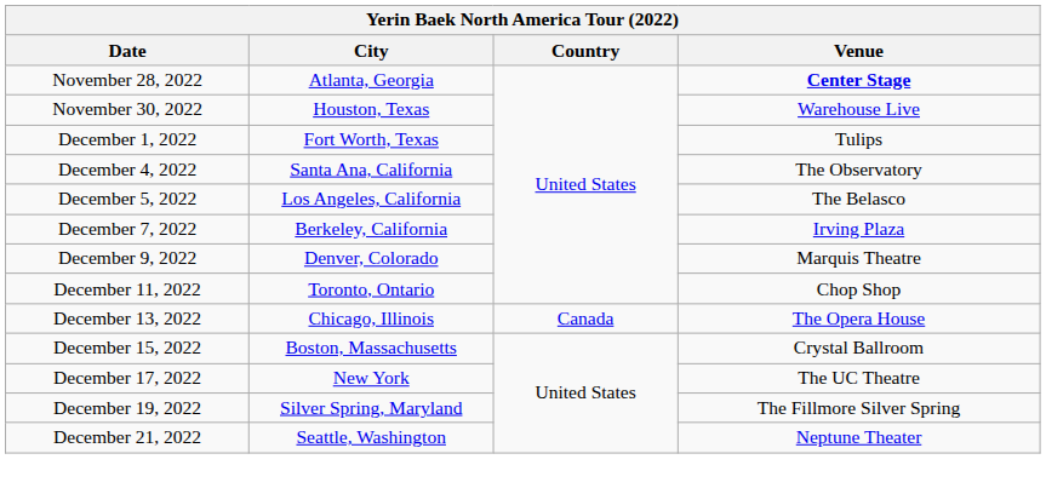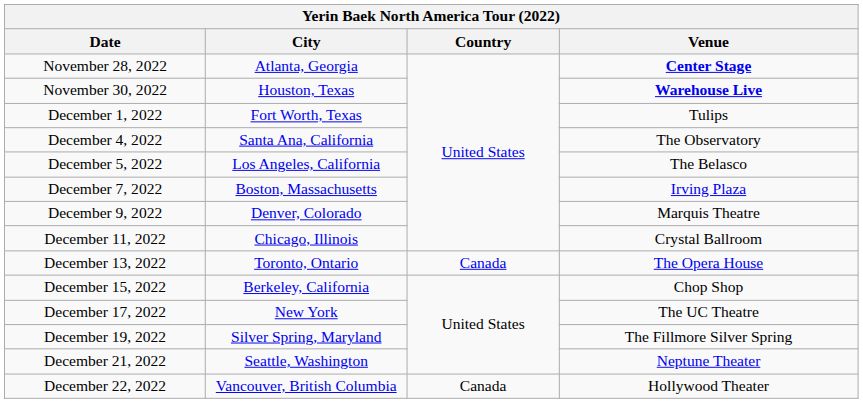 <table class="wikitable" style="text-align:center;">
 <tr>
 <th colspan="4">Yerin Baek North America Tour (2022)</th>
 </tr>
 <tr>
 <th width="200">Date</th>
 <th width="200">City</th>
 <th width="150">Country</th>
 <th width="300">Venue</th>
 </tr>
 <tr>
 <td>November 28, 2022</td>
 <td><a href='#'>Atlanta, Georgia</a></td>
 <td rowspan="8"><a href='#'>United States</a></td>
 <td><strong><a href='#'>Center Stage</a></strong></td>
 </tr>
 <tr>
 <td>November 30, 2022</td>
 <td><a href='#'>Houston, Texas</a></td>
-<td><a href='#'>Warehouse Live</a></td>
+<td><strong><a href='#'>Warehouse Live</a></strong></td>
 </tr>
 <tr>
 <td>December 1, 2022</td>
 <td><a href='#'>Fort Worth, Texas</a></td>
 <td>Tulips</td>
 </tr>
 <tr>
 <td>December 4, 2022</td>
 <td><a href='#'>Santa Ana, California</a></td>
 <td>The Observatory</td>
 </tr>
 <tr>
 <td>December 5, 2022</td>
 <td><a href='#'>Los Angeles, California</a></td>
 <td>The Belasco</td>
 </tr>
 <tr>
 <td>December 7, 2022</td>
-<td><a href='#'>Berkeley, California</a></td>
+<td><a href='#'>Boston, Massachusetts</a></td>
 <td><a href='#'>Irving Plaza</a></td>
 </tr>
 <tr>
 <td>December 9, 2022</td>
 <td><a href='#'>Denver, Colorado</a></td>
 <td>Marquis Theatre</td>
 </tr>
 <tr>
 <td>December 11, 2022</td>
-<td><a href='#'>Toronto, Ontario</a></td>
-<td>Chop Shop</td>
+<td><a href='#'>Chicago, Illinois</a></td>
+<td>Crystal Ballroom</td>
 </tr>
 <tr>
 <td>December 13, 2022</td>
-<td><a href='#'>Chicago, Illinois</a></td>
+<td><a href='#'>Toronto, Ontario</a></td>
 <td><a href='#'>Canada</a></td>
 <td><a href='#'>The Opera House</a></td>
 </tr>
 <tr>
 <td>December 15, 2022</td>
-<td><a href='#'>Boston, Massachusetts</a></td>
+<td><a href='#'>Berkeley, California</a></td>
 <td rowspan="4">United States</td>
-<td>Crystal Ballroom</td>
+<td>Chop Shop</td>
 </tr>
 <tr>
 <td>December 17, 2022</td>
 <td><a href='#'>New York</a></td>
 <td>The UC Theatre</td>
 </tr>
 <tr>
 <td>December 19, 2022</td>
 <td><a href='#'>Silver Spring, Maryland</a></td>
 <td>The Fillmore Silver Spring</td>
 </tr>
 <tr>
 <td>December 21, 2022</td>
 <td><a href='#'>Seattle, Washington</a></td>
 <td><a href='#'>Neptune Theater</a></td>
 </tr>
+<tr>
+<td>December 22, 2022</td>
+<td><a href='#'>Vancouver, British Columbia</a></td>
+<td>Canada</td>
+<td>Hollywood Theater</td>
+</tr>
 </table>
